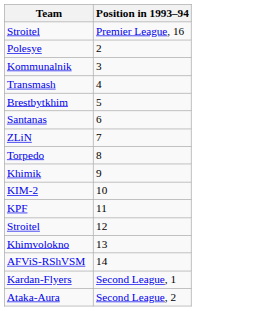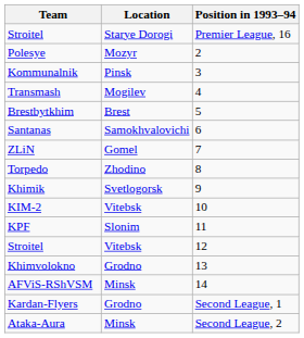 <table class="wikitable sortable" style="text-align:left">
 <tr>
 <th>Team</th>
+<th>Location</th>
 <th data-sort-type="number">Position in 1993–94</th>
 </tr>
 <tr>
 <td width=120><a href='#'>Stroitel</a></td>
+<td width=110><a href='#'>Starye Dorogi</a></td>
 <td><a href='#'>Premier League</a>, 16</td>
 </tr>
 <tr>
 <td><a href='#'>Polesye</a></td>
+<td><a href='#'>Mozyr</a></td>
 <td>2</td>
 </tr>
 <tr>
 <td><a href='#'>Kommunalnik</a></td>
+<td><a href='#'>Pinsk</a></td>
 <td>3</td>
 </tr>
 <tr>
 <td><a href='#'>Transmash</a></td>
+<td><a href='#'>Mogilev</a></td>
 <td>4</td>
 </tr>
 <tr>
 <td><a href='#'>Brestbytkhim</a></td>
+<td><a href='#'>Brest</a></td>
 <td>5</td>
 </tr>
 <tr>
 <td><a href='#'>Santanas</a></td>
+<td><a href='#'>Samokhvalovichi</a></td>
 <td>6</td>
 </tr>
 <tr>
 <td><a href='#'>ZLiN</a></td>
+<td><a href='#'>Gomel</a></td>
 <td>7</td>
 </tr>
 <tr>
 <td><a href='#'>Torpedo</a></td>
+<td><a href='#'>Zhodino</a></td>
 <td>8</td>
 </tr>
 <tr>
 <td><a href='#'>Khimik</a></td>
+<td><a href='#'>Svetlogorsk</a></td>
 <td>9</td>
 </tr>
 <tr>
 <td><a href='#'>KIM-2</a></td>
+<td><a href='#'>Vitebsk</a></td>
 <td>10</td>
 </tr>
 <tr>
 <td><a href='#'>KPF</a></td>
+<td><a href='#'>Slonim</a></td>
 <td>11</td>
 </tr>
 <tr>
 <td><a href='#'>Stroitel</a></td>
+<td><a href='#'>Vitebsk</a></td>
 <td>12</td>
 </tr>
 <tr>
 <td><a href='#'>Khimvolokno</a></td>
+<td><a href='#'>Grodno</a></td>
 <td>13</td>
 </tr>
 <tr>
 <td><a href='#'>AFViS-RShVSM</a></td>
+<td><a href='#'>Minsk</a></td>
 <td>14</td>
 </tr>
 <tr>
 <td><a href='#'>Kardan-Flyers</a></td>
+<td><a href='#'>Grodno</a></td>
 <td><a href='#'>Second League</a>, 1</td>
 </tr>
 <tr>
 <td><a href='#'>Ataka-Aura</a></td>
+<td><a href='#'>Minsk</a></td>
 <td><a href='#'>Second League</a>, 2</td>
 </tr>
 </table>
